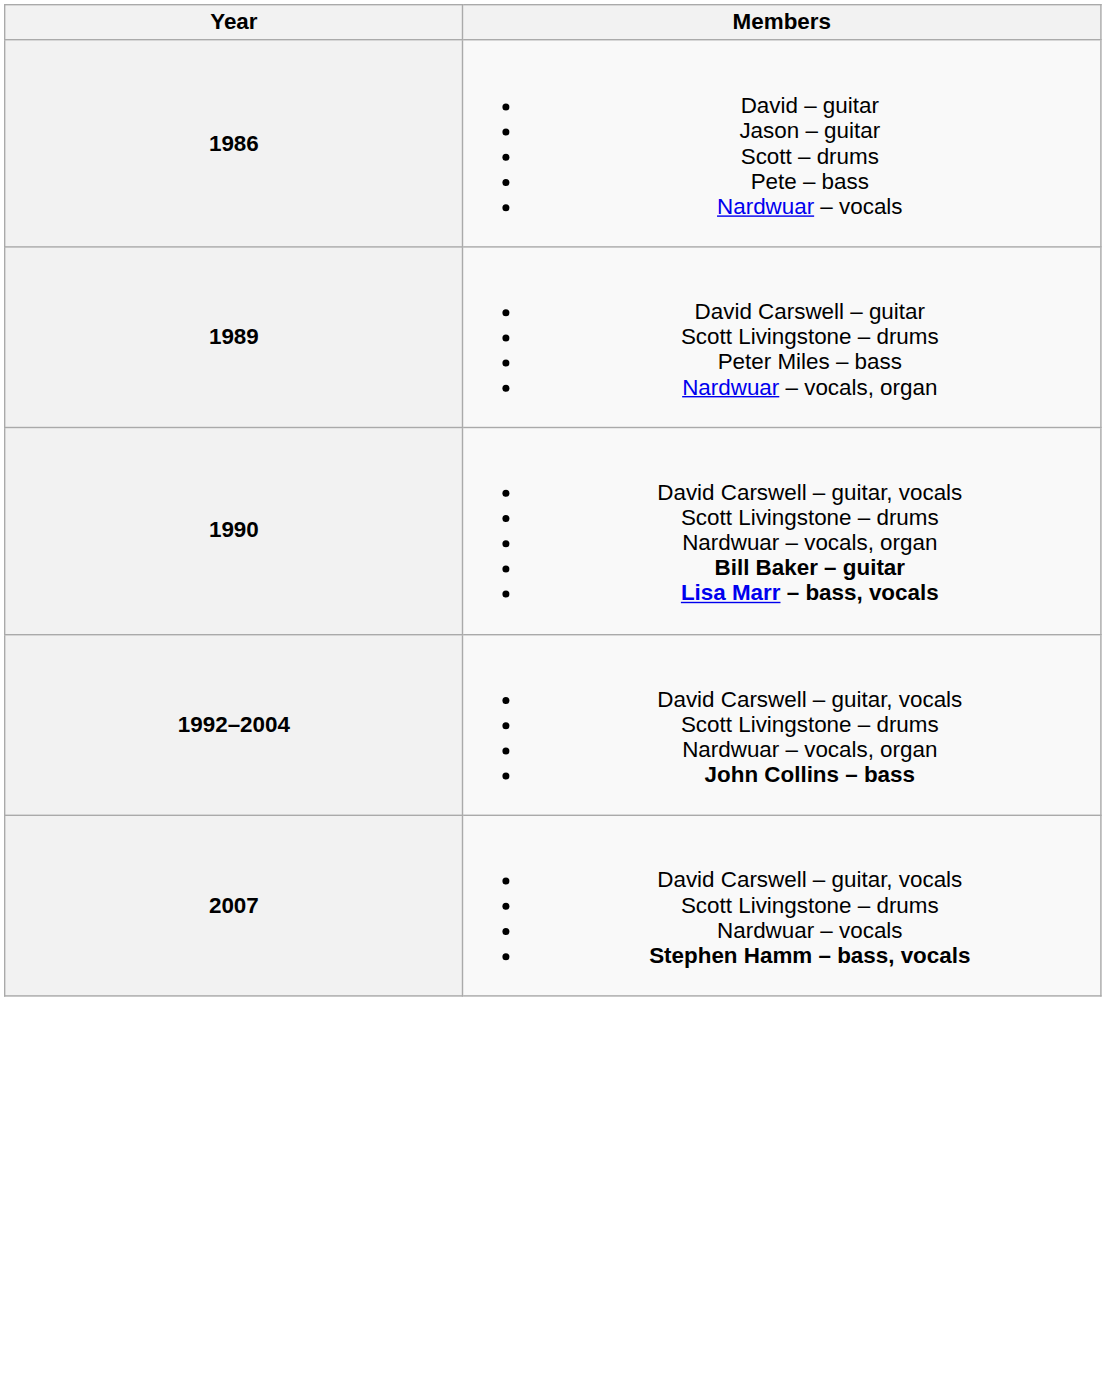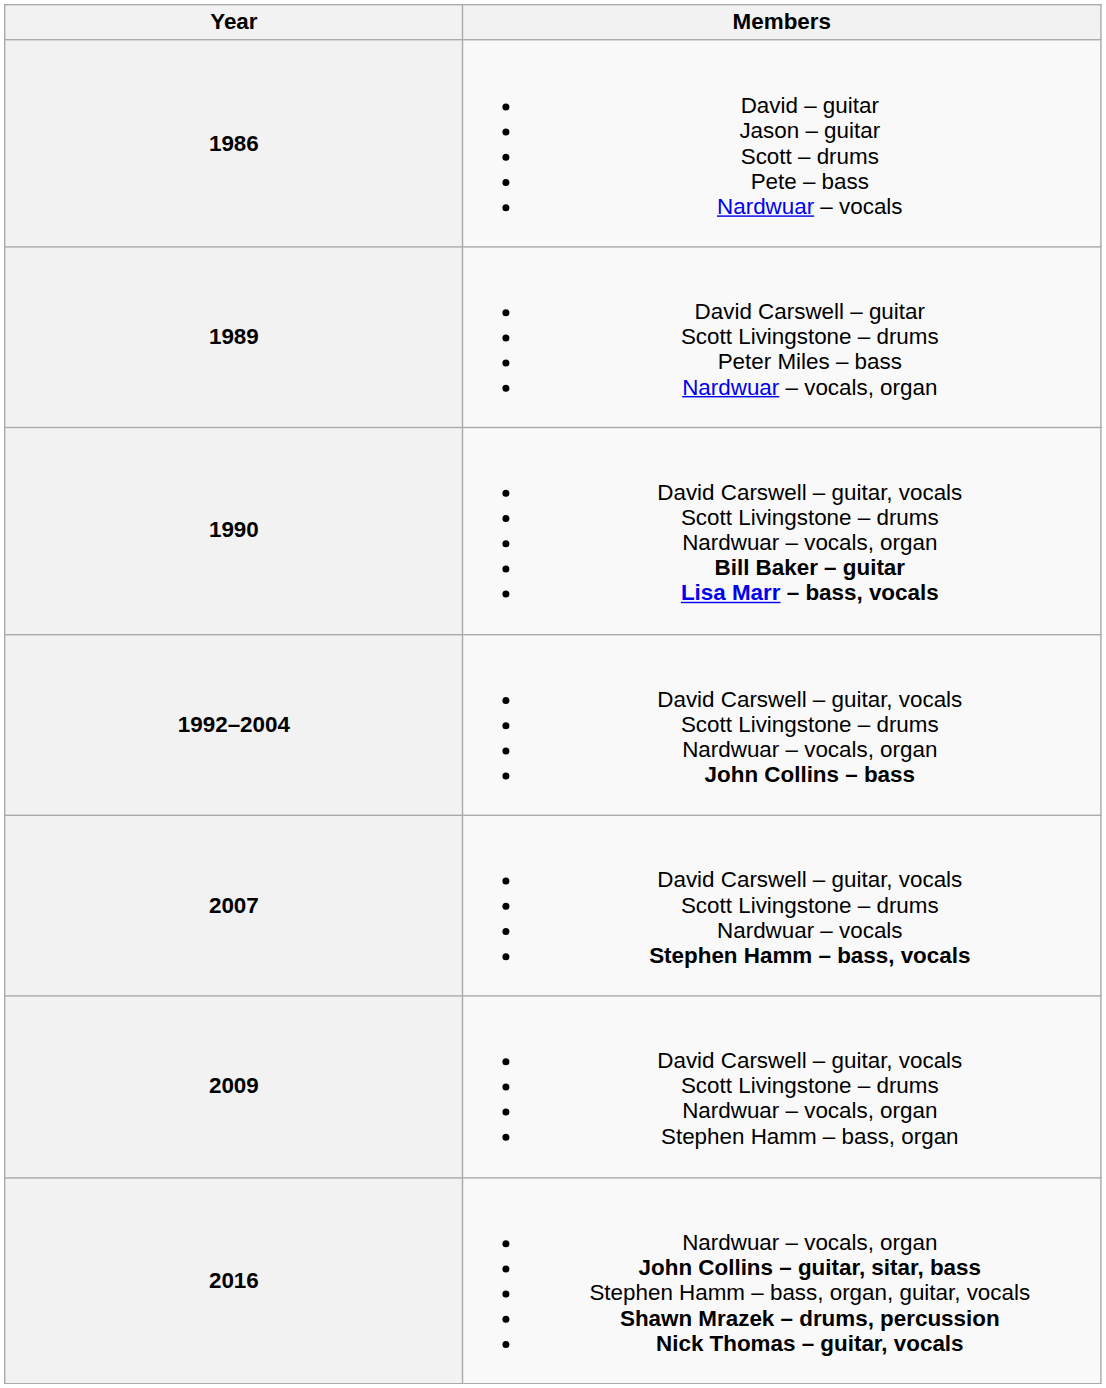 <table class="wikitable plainrowheaders" style="text-align:center;">
 <tr>
 <th scope="col" style="width:20em;">Year</th>
 <th scope="col" style="width:28em;">Members</th>
 </tr>
 <tr>
 <th scope="col">1986</th>
 <td><br><ul><li>David – guitar</li><li>Jason – guitar</li><li>Scott – drums</li><li>Pete – bass</li><li><a href='#'>Nardwuar</a> – vocals</li></ul></td>
 </tr>
 <tr>
 <th scope="col">1989</th>
 <td><br><ul><li>David Carswell – guitar</li><li>Scott Livingstone – drums</li><li>Peter Miles – bass</li><li><a href='#'>Nardwuar</a> – vocals, organ</li></ul></td>
 </tr>
 <tr>
 <th scope="col">1990</th>
 <td><br><ul><li>David Carswell – guitar, vocals</li><li>Scott Livingstone – drums</li><li>Nardwuar – vocals, organ</li><li><strong>Bill Baker – guitar</strong></li><li><strong><a href='#'>Lisa Marr</a> – bass, vocals</strong></li></ul></td>
 </tr>
 <tr>
 <th scope="col">1992–2004</th>
 <td><br><ul><li>David Carswell – guitar, vocals</li><li>Scott Livingstone – drums</li><li>Nardwuar – vocals, organ</li><li><strong>John Collins – bass</strong></li></ul></td>
 </tr>
 <tr>
 <th scope="col">2007</th>
 <td><br><ul><li>David Carswell – guitar, vocals</li><li>Scott Livingstone – drums</li><li>Nardwuar – vocals</li><li><strong>Stephen Hamm – bass, vocals</strong></li></ul></td>
 </tr>
+<tr>
+<th scope="col">2009</th>
+<td><br><ul><li>David Carswell – guitar, vocals</li><li>Scott Livingstone – drums</li><li>Nardwuar – vocals, organ</li><li>Stephen Hamm – bass, organ</li></ul></td>
+</tr>
+<tr>
+<th scope="col">2016</th>
+<td><br><ul><li>Nardwuar – vocals, organ</li><li><strong>John Collins – guitar, sitar, bass</strong></li><li>Stephen Hamm – bass, organ, guitar, vocals</li><li><strong>Shawn Mrazek – drums, percussion</strong></li><li><strong>Nick Thomas – guitar, vocals</strong></li></ul></td>
+</tr>
 </table>
